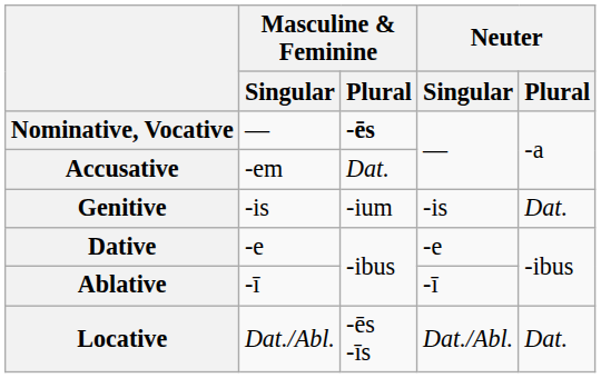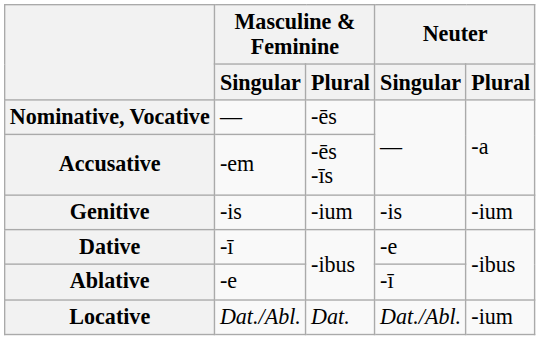 <table class="wikitable">
 <tr>
 <th rowspan="2"></th>
 <th colspan="2">Masculine &<br>Feminine</th>
 <th colspan="2">Neuter</th>
 </tr>
 <tr>
 <th>Singular</th>
 <th>Plural</th>
 <th>Singular</th>
 <th>Plural</th>
 </tr>
 <tr>
 <th>Nominative, Vocative</th>
 <td>—</td>
-<td><strong>-ēs</strong></td>
+<td>-ēs</td>
 <td rowspan="2">—</td>
 <td rowspan="2">-a</td>
 </tr>
 <tr>
 <th>Accusative</th>
 <td>-em</td>
-<td><em>Dat.</em></td>
+<td>-ēs<br>-īs</td>
 </tr>
 <tr>
 <th>Genitive</th>
 <td>-is</td>
 <td>-ium</td>
 <td>-is</td>
-<td><em>Dat.</em></td>
+<td>-ium</td>
 </tr>
 <tr>
 <th>Dative</th>
-<td>-e</td>
+<td>-ī</td>
 <td rowspan="2">-ibus</td>
 <td>-e</td>
 <td rowspan="2">-ibus</td>
 </tr>
 <tr>
 <th>Ablative</th>
-<td>-ī</td>
+<td>-e</td>
 <td>-ī</td>
 </tr>
 <tr>
 <th>Locative</th>
 <td><em>Dat./Abl.</em></td>
-<td>-ēs<br>-īs</td>
+<td><em>Dat.</em></td>
 <td><em>Dat./Abl.</em></td>
-<td><em>Dat.</em></td>
+<td>-ium</td>
 </tr>
 </table>
